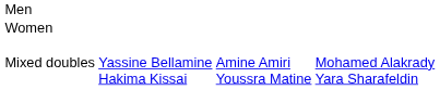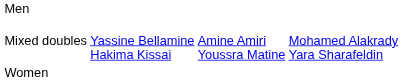 <table>
 <tr>
 <td>Men</td>
-<td></td>
-<td></td>
-<td></td>
-</tr>
-<tr>
-<td>Women</td>
 <td></td>
 <td></td>
 <td></td>
 </tr>
 <tr>
 <td>Mixed doubles</td>
 <td><br><a href='#'>Yassine Bellamine</a><br><a href='#'>Hakima Kissai</a></td>
 <td><br><a href='#'>Amine Amiri</a><br><a href='#'>Youssra Matine</a></td>
 <td><br><a href='#'>Mohamed Alakrady</a><br><a href='#'>Yara Sharafeldin</a></td>
 </tr>
+<tr>
+<td>Women</td>
+<td></td>
+<td></td>
+<td></td>
+</tr>
 </table>
